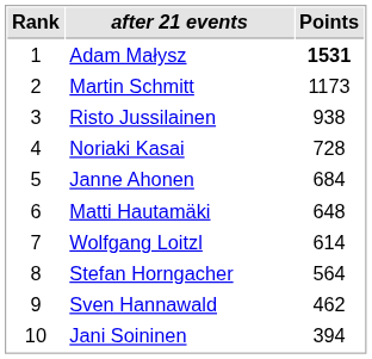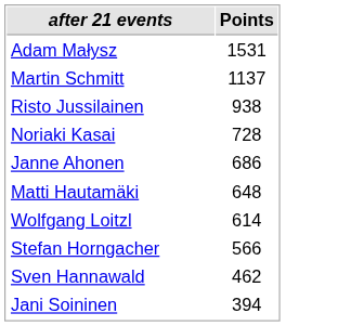 <table cellspacing="1" cellpadding="3" style="border:1px solid #AAAAAA;font-size:86%">
 <tr bgcolor="#E4E4E4">
-<th style="border-bottom:1px solid #AAAAAA" width=10>Rank</th>
 <th style="border-bottom:1px solid #AAAAAA" width=155><em>after 21 events</em></th>
 <th style="border-bottom:1px solid #AAAAAA" width=40>Points</th>
 </tr>
 <tr>
-<td align=center>1</td>
 <td> <a href='#'>Adam Małysz</a></td>
-<td align=center><strong>1531</strong></td>
+<td align=center>1531</td>
 </tr>
 <tr>
-<td align=center>2</td>
 <td> <a href='#'>Martin Schmitt</a></td>
-<td align=center>1173</td>
+<td align=center>1137</td>
 </tr>
 <tr>
-<td align=center>3</td>
 <td> <a href='#'>Risto Jussilainen</a></td>
 <td align=center>938</td>
 </tr>
 <tr>
-<td align=center>4</td>
 <td> <a href='#'>Noriaki Kasai</a></td>
 <td align=center>728</td>
 </tr>
 <tr>
-<td align=center>5</td>
 <td> <a href='#'>Janne Ahonen</a></td>
-<td align=center>684</td>
+<td align=center>686</td>
 </tr>
 <tr>
-<td align=center>6</td>
 <td> <a href='#'>Matti Hautamäki</a></td>
 <td align=center>648</td>
 </tr>
 <tr>
-<td align=center>7</td>
 <td> <a href='#'>Wolfgang Loitzl</a></td>
 <td align=center>614</td>
 </tr>
 <tr>
-<td align=center>8</td>
 <td> <a href='#'>Stefan Horngacher</a></td>
-<td align=center>564</td>
+<td align=center>566</td>
 </tr>
 <tr>
-<td align=center>9</td>
 <td> <a href='#'>Sven Hannawald</a></td>
 <td align=center>462</td>
 </tr>
 <tr>
-<td align=center>10</td>
 <td> <a href='#'>Jani Soininen</a></td>
 <td align=center>394</td>
 </tr>
 </table>
